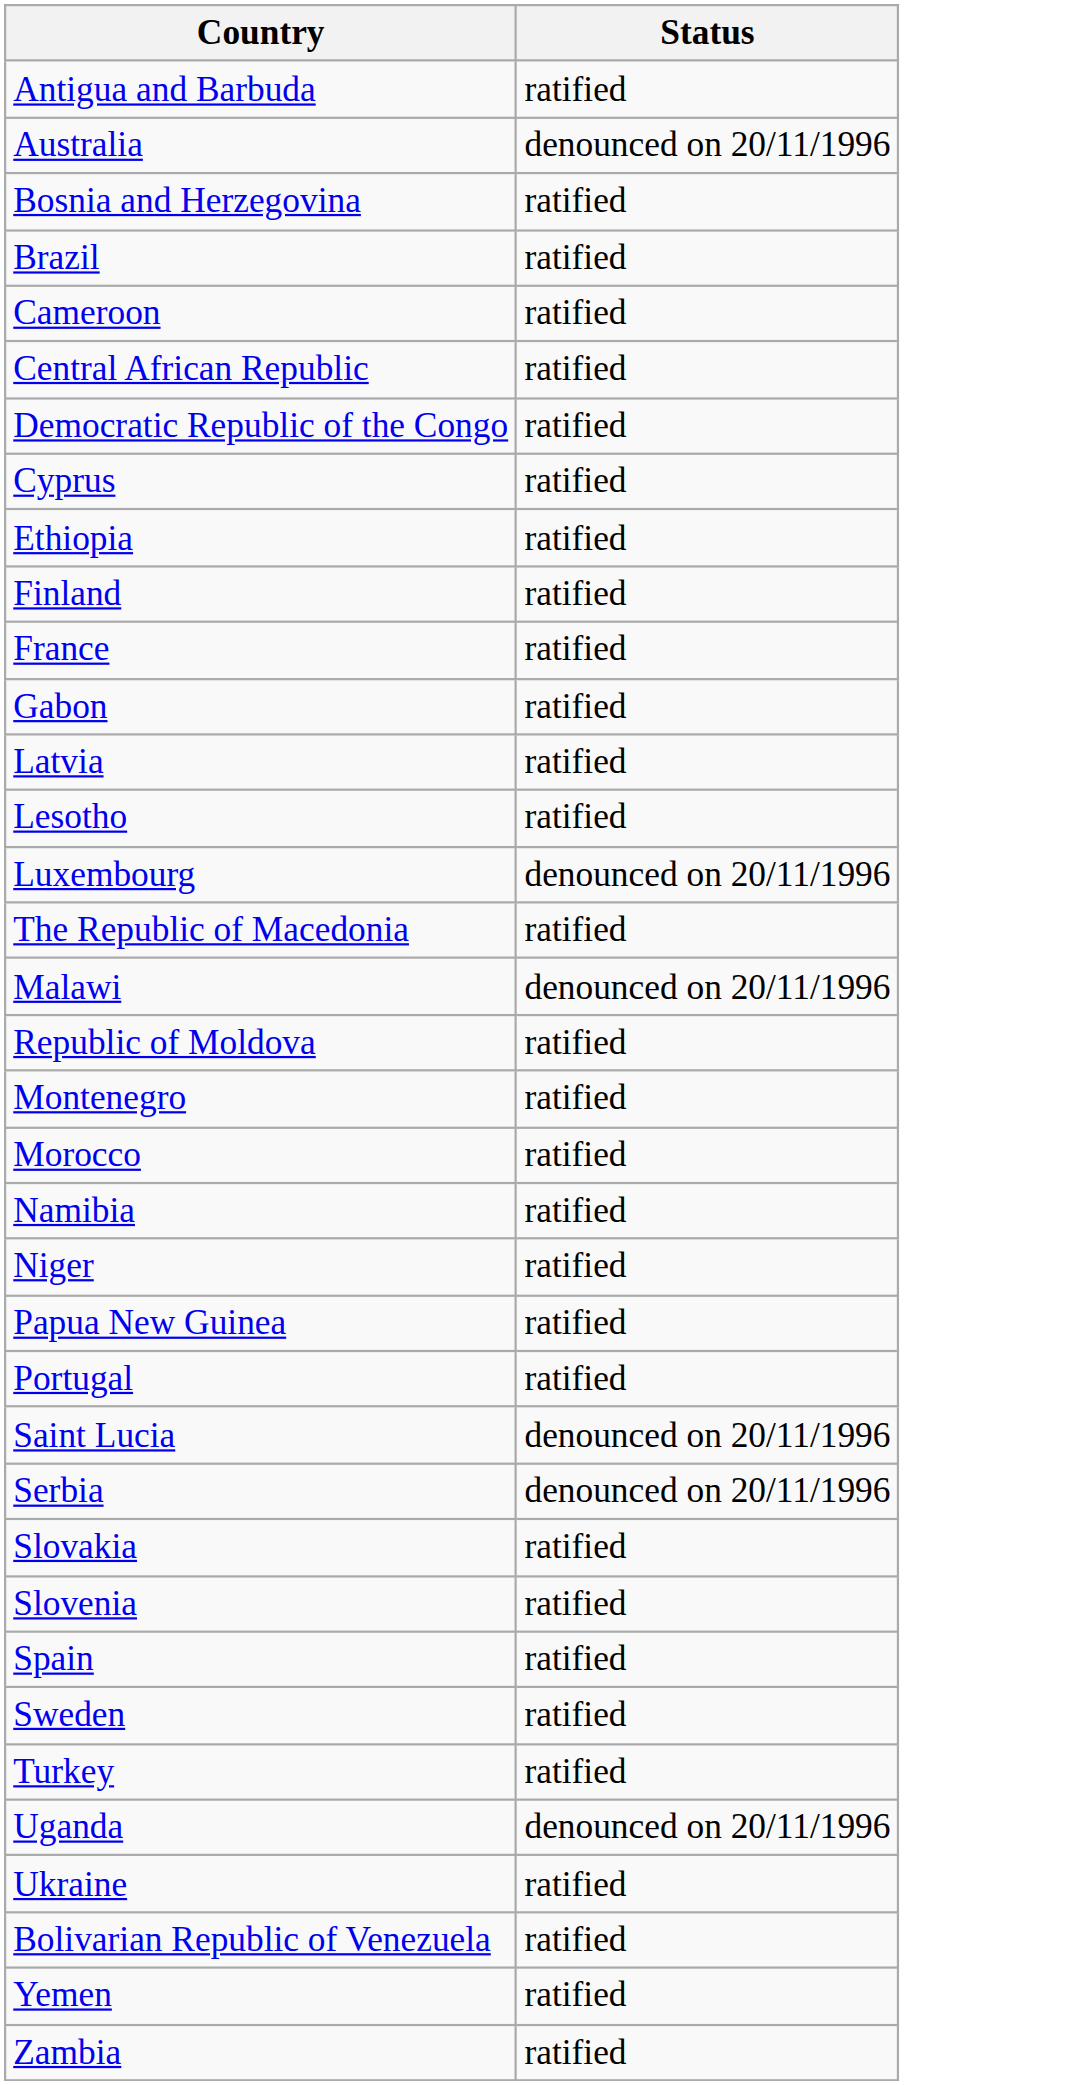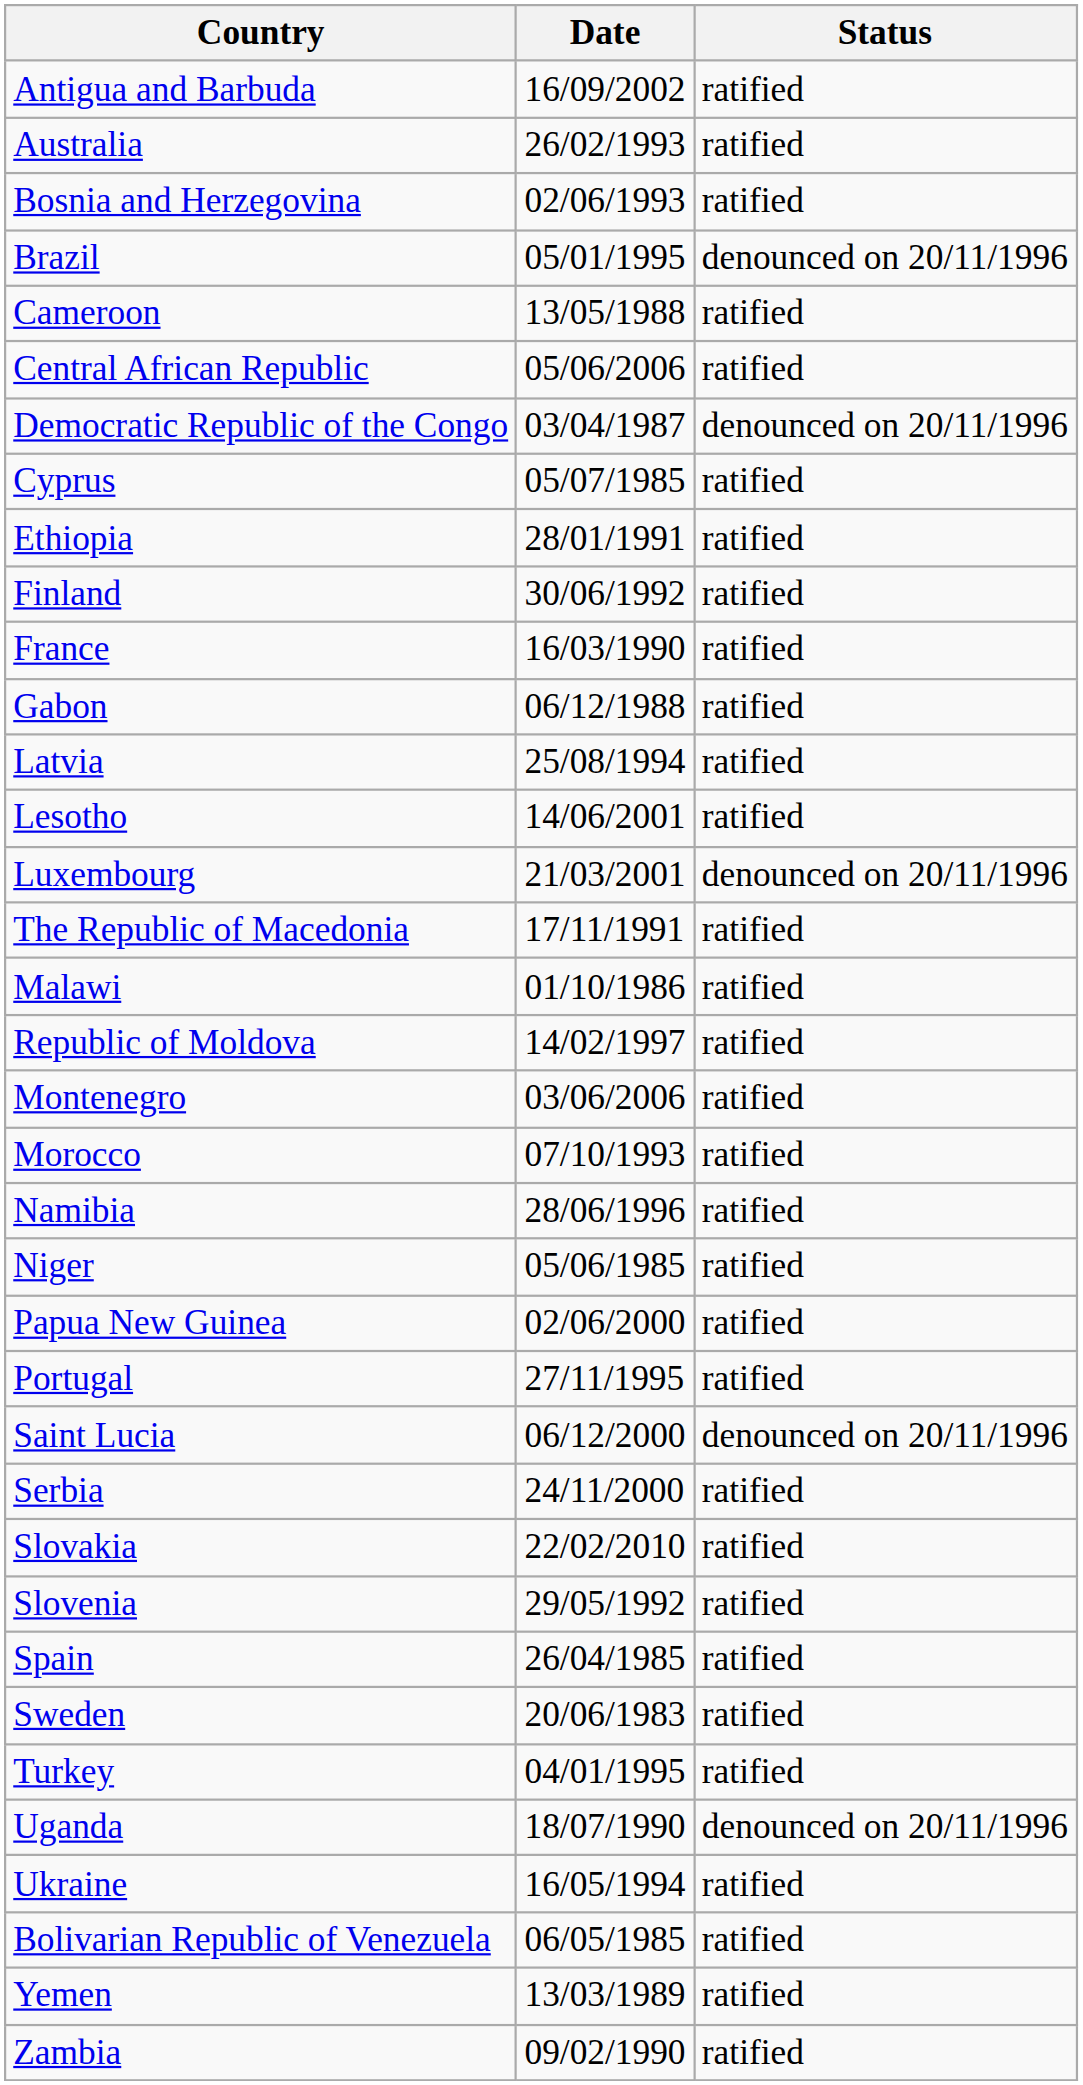 <table class="wikitable">
 <tr>
 <th>Country</th>
+<th>Date</th>
 <th>Status</th>
 </tr>
 <tr>
 <td><a href='#'>Antigua and Barbuda</a></td>
+<td>16/09/2002</td>
 <td>ratified</td>
 </tr>
 <tr>
 <td><a href='#'>Australia</a></td>
-<td>denounced on 20/11/1996</td>
+<td>26/02/1993</td>
+<td>ratified</td>
 </tr>
 <tr>
 <td><a href='#'>Bosnia and Herzegovina</a></td>
+<td>02/06/1993</td>
 <td>ratified</td>
 </tr>
 <tr>
 <td><a href='#'>Brazil</a></td>
-<td>ratified</td>
+<td>05/01/1995</td>
+<td>denounced on 20/11/1996</td>
 </tr>
 <tr>
 <td><a href='#'>Cameroon</a></td>
+<td>13/05/1988</td>
 <td>ratified</td>
 </tr>
 <tr>
 <td><a href='#'>Central African Republic</a></td>
+<td>05/06/2006</td>
 <td>ratified</td>
 </tr>
 <tr>
 <td><a href='#'>Democratic Republic of the Congo</a></td>
-<td>ratified</td>
+<td>03/04/1987</td>
+<td>denounced on 20/11/1996</td>
 </tr>
 <tr>
 <td><a href='#'>Cyprus</a></td>
+<td>05/07/1985</td>
 <td>ratified</td>
 </tr>
 <tr>
 <td><a href='#'>Ethiopia</a></td>
+<td>28/01/1991</td>
 <td>ratified</td>
 </tr>
 <tr>
 <td><a href='#'>Finland</a></td>
+<td>30/06/1992</td>
 <td>ratified</td>
 </tr>
 <tr>
 <td><a href='#'>France</a></td>
+<td>16/03/1990</td>
 <td>ratified</td>
 </tr>
 <tr>
 <td><a href='#'>Gabon</a></td>
+<td>06/12/1988</td>
 <td>ratified</td>
 </tr>
 <tr>
 <td><a href='#'>Latvia</a></td>
+<td>25/08/1994</td>
 <td>ratified</td>
 </tr>
 <tr>
 <td><a href='#'>Lesotho</a></td>
+<td>14/06/2001</td>
 <td>ratified</td>
 </tr>
 <tr>
 <td><a href='#'>Luxembourg</a></td>
+<td>21/03/2001</td>
 <td>denounced on 20/11/1996</td>
 </tr>
 <tr>
 <td><a href='#'>The Republic of Macedonia</a></td>
+<td>17/11/1991</td>
 <td>ratified</td>
 </tr>
 <tr>
 <td><a href='#'>Malawi</a></td>
-<td>denounced on 20/11/1996</td>
+<td>01/10/1986</td>
+<td>ratified</td>
 </tr>
 <tr>
 <td><a href='#'>Republic of Moldova</a></td>
+<td>14/02/1997</td>
 <td>ratified</td>
 </tr>
 <tr>
 <td><a href='#'>Montenegro</a></td>
+<td>03/06/2006</td>
 <td>ratified</td>
 </tr>
 <tr>
 <td><a href='#'>Morocco</a></td>
+<td>07/10/1993</td>
 <td>ratified</td>
 </tr>
 <tr>
 <td><a href='#'>Namibia</a></td>
+<td>28/06/1996</td>
 <td>ratified</td>
 </tr>
 <tr>
 <td><a href='#'>Niger</a></td>
+<td>05/06/1985</td>
 <td>ratified</td>
 </tr>
 <tr>
 <td><a href='#'>Papua New Guinea</a></td>
+<td>02/06/2000</td>
 <td>ratified</td>
 </tr>
 <tr>
 <td><a href='#'>Portugal</a></td>
+<td>27/11/1995</td>
 <td>ratified</td>
 </tr>
 <tr>
 <td><a href='#'>Saint Lucia</a></td>
+<td>06/12/2000</td>
 <td>denounced on 20/11/1996</td>
 </tr>
 <tr>
 <td><a href='#'>Serbia</a></td>
-<td>denounced on 20/11/1996</td>
+<td>24/11/2000</td>
+<td>ratified</td>
 </tr>
 <tr>
 <td><a href='#'>Slovakia</a></td>
+<td>22/02/2010</td>
 <td>ratified</td>
 </tr>
 <tr>
 <td><a href='#'>Slovenia</a></td>
+<td>29/05/1992</td>
 <td>ratified</td>
 </tr>
 <tr>
 <td><a href='#'>Spain</a></td>
+<td>26/04/1985</td>
 <td>ratified</td>
 </tr>
 <tr>
 <td><a href='#'>Sweden</a></td>
+<td>20/06/1983</td>
 <td>ratified</td>
 </tr>
 <tr>
 <td><a href='#'>Turkey</a></td>
+<td>04/01/1995</td>
 <td>ratified</td>
 </tr>
 <tr>
 <td><a href='#'>Uganda</a></td>
+<td>18/07/1990</td>
 <td>denounced on 20/11/1996</td>
 </tr>
 <tr>
 <td><a href='#'>Ukraine</a></td>
+<td>16/05/1994</td>
 <td>ratified</td>
 </tr>
 <tr>
 <td><a href='#'>Bolivarian Republic of Venezuela</a></td>
+<td>06/05/1985</td>
 <td>ratified</td>
 </tr>
 <tr>
 <td><a href='#'>Yemen</a></td>
+<td>13/03/1989</td>
 <td>ratified</td>
 </tr>
 <tr>
 <td><a href='#'>Zambia</a></td>
+<td>09/02/1990</td>
 <td>ratified</td>
 </tr>
 </table>
